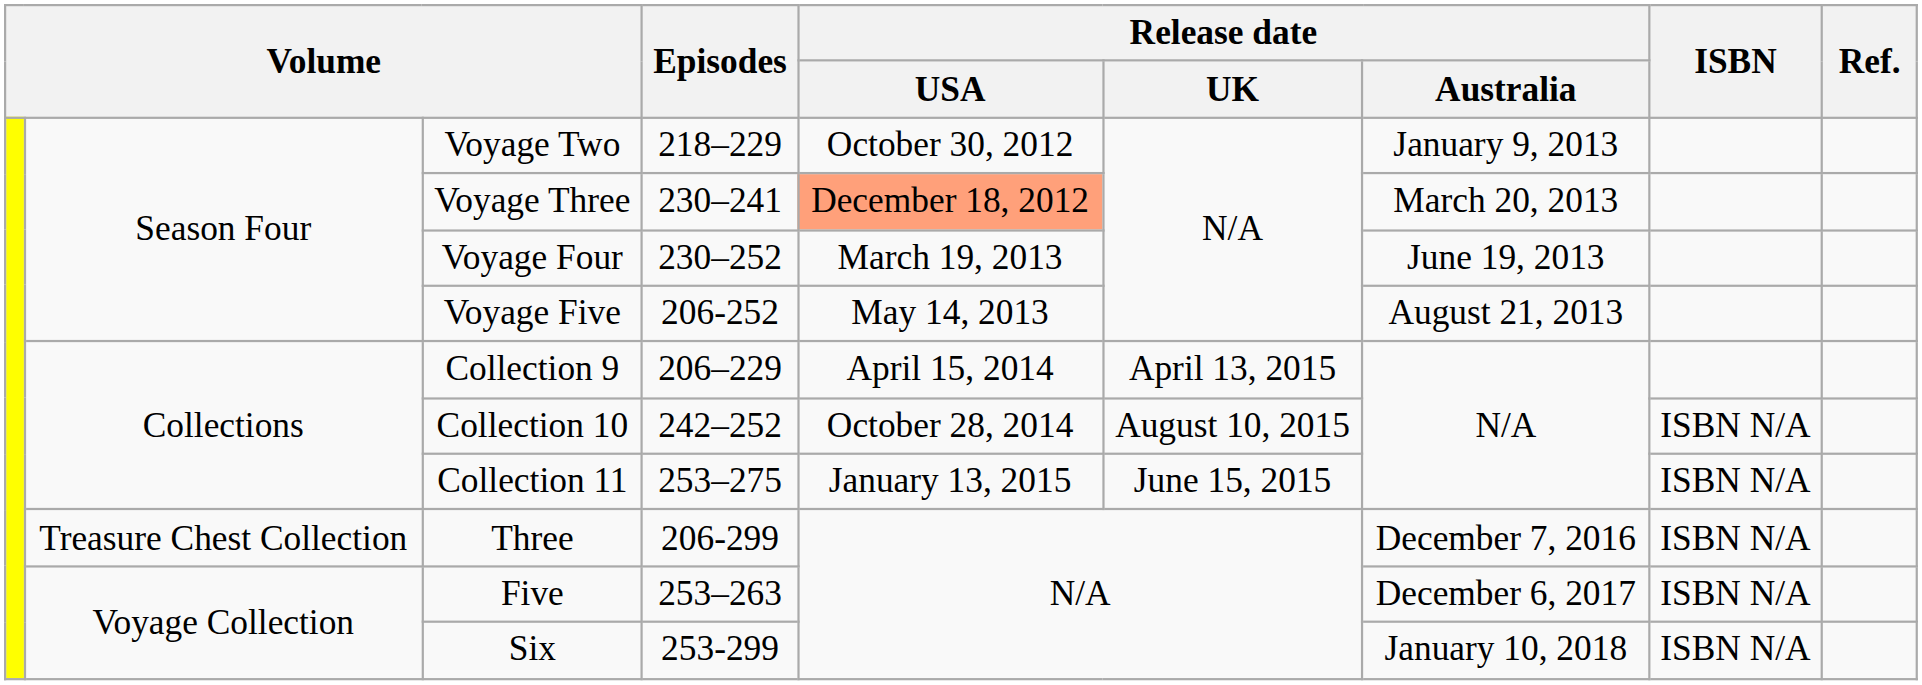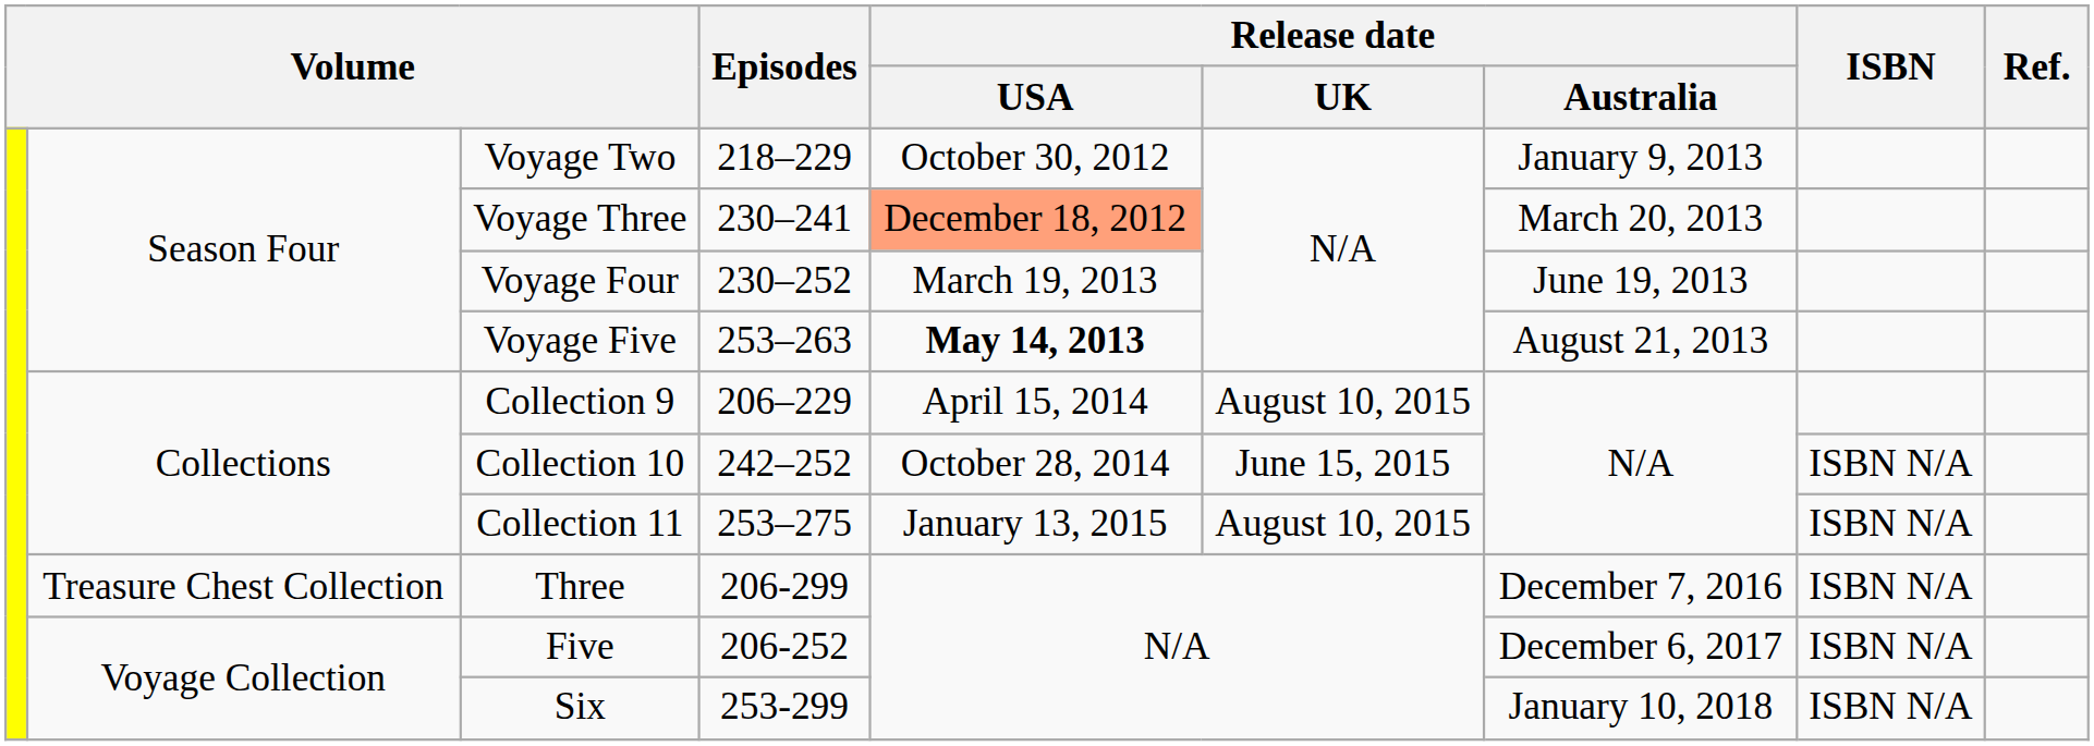 <table class="wikitable" style="text-align: center; width: 98%;">
 <tr>
 <th colspan="3" rowspan="2">Volume</th>
 <th rowspan="2">Episodes</th>
 <th colspan="3">Release date</th>
 <th rowspan="2">ISBN</th>
 <th rowspan="2" style="width:5%;">Ref.</th>
 </tr>
 <tr>
 <th>USA</th>
 <th>UK</th>
 <th>Australia</th>
 </tr>
 <tr>
 <td rowspan="34" style="width:1%; background:#FFFF00;"></td>
 <td rowspan="4">Season Four</td>
 <td>Voyage Two</td>
 <td>218–229</td>
 <td>October 30, 2012</td>
 <td rowspan="4">N/A</td>
 <td>January 9, 2013</td>
 <td></td>
 <td></td>
 </tr>
 <tr>
 <td>Voyage Three</td>
 <td>230–241</td>
 <td style="background: lightsalmon;">December 18, 2012</td>
 <td>March 20, 2013</td>
 <td></td>
 <td></td>
 </tr>
 <tr>
 <td>Voyage Four</td>
 <td>230–252</td>
 <td>March 19, 2013</td>
 <td>June 19, 2013</td>
 <td></td>
 <td></td>
 </tr>
 <tr>
 <td>Voyage Five</td>
-<td>206-252</td>
-<td>May 14, 2013</td>
+<td>253–263</td>
+<td><strong>May 14, 2013</strong></td>
 <td>August 21, 2013</td>
 <td></td>
 <td></td>
 </tr>
 <tr>
 <td rowspan="3">Collections</td>
 <td>Collection 9</td>
 <td>206–229</td>
 <td>April 15, 2014</td>
-<td>April 13, 2015</td>
+<td>August 10, 2015</td>
 <td rowspan="3">N/A</td>
 <td></td>
 <td></td>
 </tr>
 <tr>
 <td>Collection 10</td>
 <td>242–252</td>
 <td>October 28, 2014</td>
-<td>August 10, 2015</td>
+<td>June 15, 2015</td>
 <td>ISBN N/A</td>
 <td></td>
 </tr>
 <tr>
 <td>Collection 11</td>
 <td>253–275</td>
 <td>January 13, 2015</td>
-<td>June 15, 2015</td>
+<td>August 10, 2015</td>
 <td>ISBN N/A</td>
 <td></td>
 </tr>
 <tr>
 <td>Treasure Chest Collection</td>
 <td>Three</td>
 <td>206-299</td>
 <td colspan="2" rowspan="3">N/A</td>
 <td>December 7, 2016</td>
 <td>ISBN N/A</td>
 <td></td>
 </tr>
 <tr>
 <td rowspan="2">Voyage Collection</td>
 <td>Five</td>
-<td>253–263</td>
+<td>206-252</td>
 <td>December 6, 2017</td>
 <td>ISBN N/A</td>
 <td></td>
 </tr>
 <tr>
 <td>Six</td>
 <td>253-299</td>
 <td>January 10, 2018</td>
 <td>ISBN N/A</td>
 <td></td>
 </tr>
 </table>
